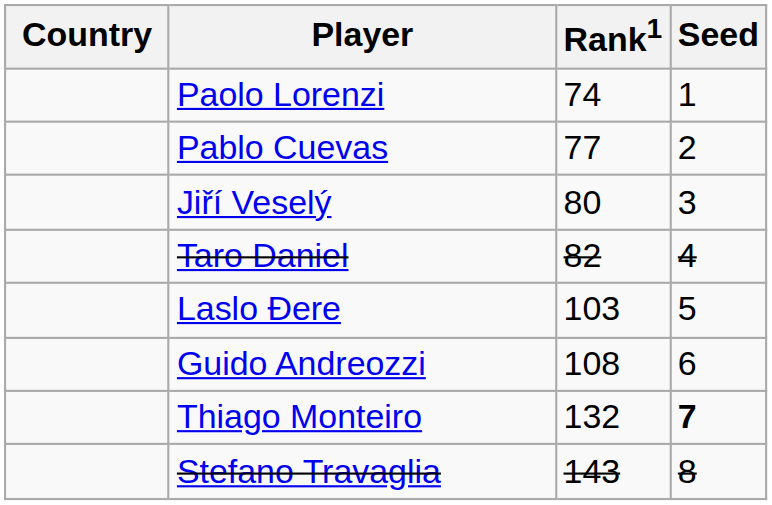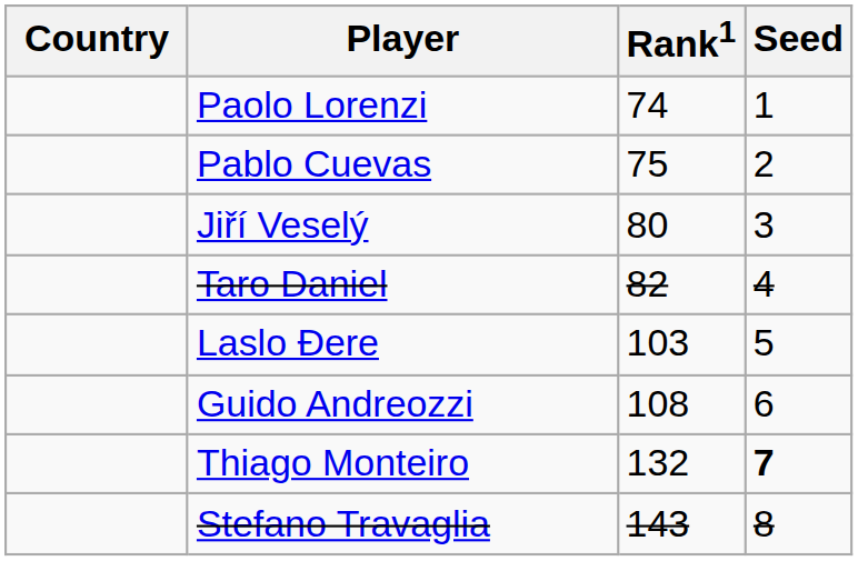 <table class="sortable wikitable">
 <tr>
 <th width="70">Country</th>
 <th width="175">Player</th>
 <th>Rank<sup>1</sup></th>
 <th>Seed</th>
 </tr>
 <tr>
 <td></td>
 <td><a href='#'>Paolo Lorenzi</a></td>
 <td>74</td>
 <td>1</td>
 </tr>
 <tr>
 <td></td>
 <td><a href='#'>Pablo Cuevas</a></td>
-<td>77</td>
+<td>75</td>
 <td>2</td>
 </tr>
 <tr>
 <td></td>
 <td><a href='#'>Jiří Veselý</a></td>
 <td>80</td>
 <td>3</td>
 </tr>
 <tr>
 <td><s></s></td>
 <td><s><a href='#'>Taro Daniel</a></s></td>
 <td><s>82</s></td>
 <td><s>4</s></td>
 </tr>
 <tr>
 <td></td>
 <td><a href='#'>Laslo Đere</a></td>
 <td>103</td>
 <td>5</td>
 </tr>
 <tr>
 <td></td>
 <td><a href='#'>Guido Andreozzi</a></td>
 <td>108</td>
 <td>6</td>
 </tr>
 <tr>
 <td></td>
 <td><a href='#'>Thiago Monteiro</a></td>
 <td>132</td>
 <td><strong>7</strong></td>
 </tr>
 <tr>
 <td><s></s></td>
 <td><s><a href='#'>Stefano Travaglia</a></s></td>
 <td><s>143</s></td>
 <td><s>8</s></td>
 </tr>
 </table>
